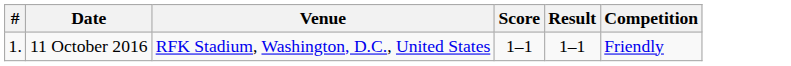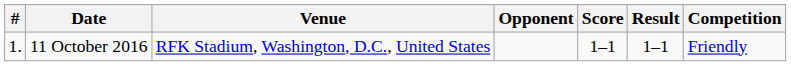 <table class="sortable wikitable plainrowheaders">
 <tr>
 <th>#</th>
 <th>Date</th>
 <th>Venue</th>
+<th>Opponent</th>
 <th>Score</th>
 <th>Result</th>
 <th>Competition</th>
 </tr>
 <tr>
 <td>1.</td>
 <td>11 October 2016</td>
 <td><a href='#'>RFK Stadium</a>, <a href='#'>Washington, D.C.</a>, <a href='#'>United States</a></td>
+<td></td>
 <td align=center>1–1</td>
 <td align=center>1–1</td>
 <td><a href='#'>Friendly</a></td>
 </tr>
 </table>
